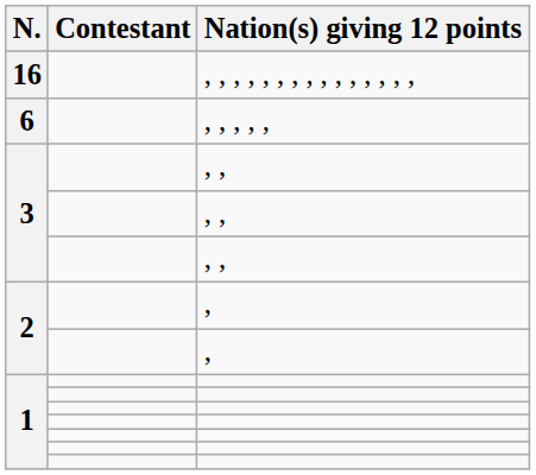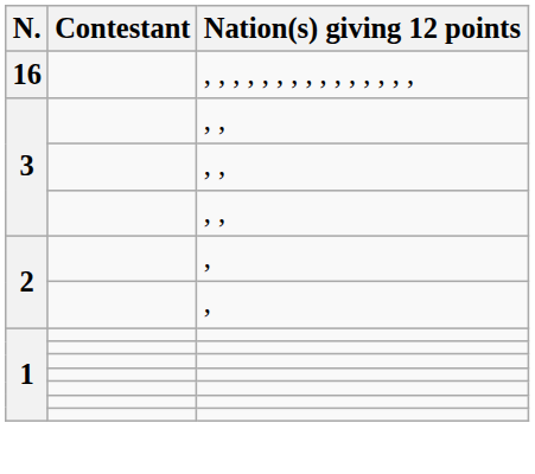 <table class="wikitable plainrowheaders">
 <tr>
 <th scope="col">N.</th>
 <th scope="col">Contestant</th>
 <th scope="col">Nation(s) giving 12 points</th>
 </tr>
 <tr>
 <th scope="row">16</th>
 <td><strong></strong></td>
 <td>, , , , , , , , , , , , , , , </td>
-</tr>
-<tr>
-<th scope="row">6</th>
-<td></td>
-<td>, , , , , </td>
 </tr>
 <tr>
 <th scope="row" rowspan="3">3</th>
 <td></td>
 <td>, , </td>
 </tr>
 <tr>
 <td></td>
 <td>, , </td>
 </tr>
 <tr>
 <td></td>
 <td>, , </td>
 </tr>
 <tr>
 <th scope="row" rowspan="2">2</th>
 <td></td>
 <td>, </td>
 </tr>
 <tr>
 <td></td>
 <td>, </td>
 </tr>
 <tr>
 <th scope="row" rowspan="7">1</th>
 <td></td>
 <td></td>
 </tr>
 <tr>
 <td></td>
 <td></td>
 </tr>
 <tr>
 <td></td>
 <td></td>
 </tr>
 <tr>
 <td></td>
 <td></td>
 </tr>
 <tr>
 <td></td>
 <td></td>
 </tr>
 <tr>
 <td></td>
 <td></td>
 </tr>
 <tr>
 <td></td>
 <td></td>
 </tr>
 </table>
